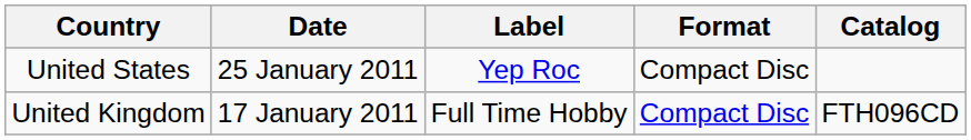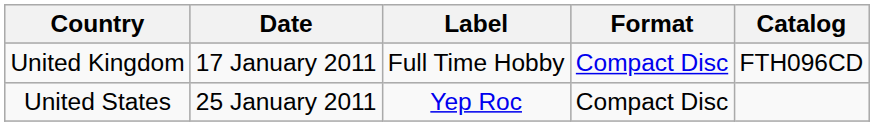 <table class="wikitable" style="text-align: center">
 <tr>
 <th>Country</th>
 <th>Date</th>
 <th>Label</th>
 <th>Format</th>
 <th>Catalog</th>
 </tr>
 <tr>
+<td>United Kingdom</td>
+<td>17 January 2011</td>
+<td>Full Time Hobby</td>
+<td><a href='#'>Compact Disc</a></td>
+<td>FTH096CD</td>
+</tr>
+<tr>
 <td>United States</td>
 <td>25 January 2011</td>
 <td><a href='#'>Yep Roc</a></td>
 <td>Compact Disc</td>
 <td></td>
 </tr>
-<tr>
-<td>United Kingdom</td>
-<td>17 January 2011</td>
-<td>Full Time Hobby</td>
-<td><a href='#'>Compact Disc</a></td>
-<td>FTH096CD</td>
-</tr>
 </table>
